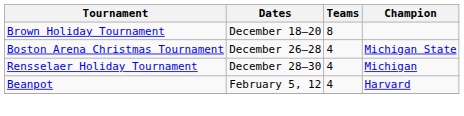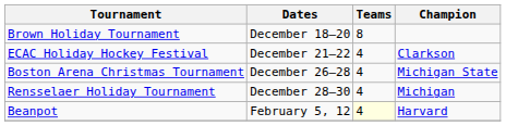 <table class="wikitable">
 <tr>
 <th>Tournament</th>
 <th>Dates</th>
 <th>Teams</th>
 <th>Champion</th>
 </tr>
 <tr>
 <td><a href='#'>Brown Holiday Tournament</a></td>
 <td>December 18–20</td>
 <td>8</td>
 <td></td>
+</tr>
+<tr>
+<td><a href='#'>ECAC Holiday Hockey Festival</a></td>
+<td>December 21–22</td>
+<td>4</td>
+<td><a href='#'>Clarkson</a></td>
 </tr>
 <tr>
 <td><a href='#'>Boston Arena Christmas Tournament</a></td>
 <td>December 26–28</td>
 <td>4</td>
 <td><a href='#'>Michigan State</a></td>
 </tr>
 <tr>
 <td><a href='#'>Rensselaer Holiday Tournament</a></td>
 <td>December 28–30</td>
 <td>4</td>
 <td><a href='#'>Michigan</a></td>
 </tr>
 <tr>
 <td><a href='#'>Beanpot</a></td>
 <td>February 5, 12</td>
-<td>4</td>
+<td style="background: lightyellow;">4</td>
 <td><a href='#'>Harvard</a></td>
 </tr>
 <tr>
 </tr>
 </table>
